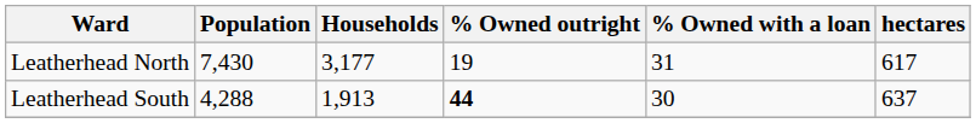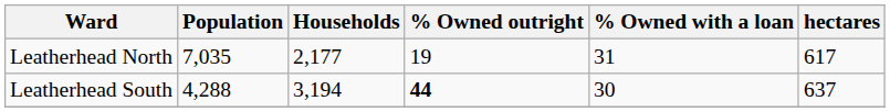 <table class="wikitable">
 <tr>
 <th>Ward</th>
 <th>Population</th>
 <th>Households</th>
 <th>% Owned outright</th>
 <th>% Owned with a loan</th>
 <th>hectares</th>
 </tr>
 <tr>
 <td>Leatherhead North</td>
-<td>7,430</td>
-<td>3,177</td>
+<td>7,035</td>
+<td>2,177</td>
 <td>19</td>
 <td>31</td>
 <td>617</td>
 </tr>
 <tr>
 <td>Leatherhead South</td>
 <td>4,288</td>
-<td>1,913</td>
+<td>3,194</td>
 <td><strong>44</strong></td>
 <td>30</td>
 <td>637</td>
 </tr>
 <tr>
 </tr>
 </table>
